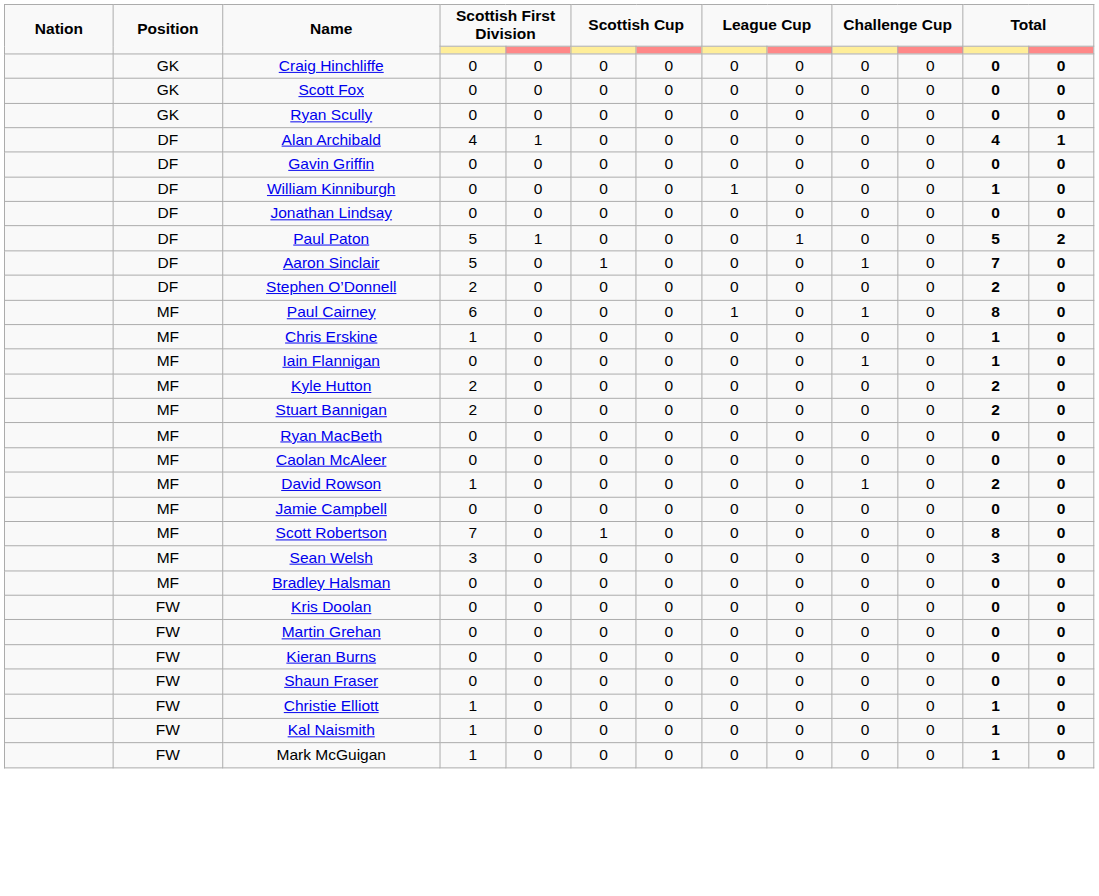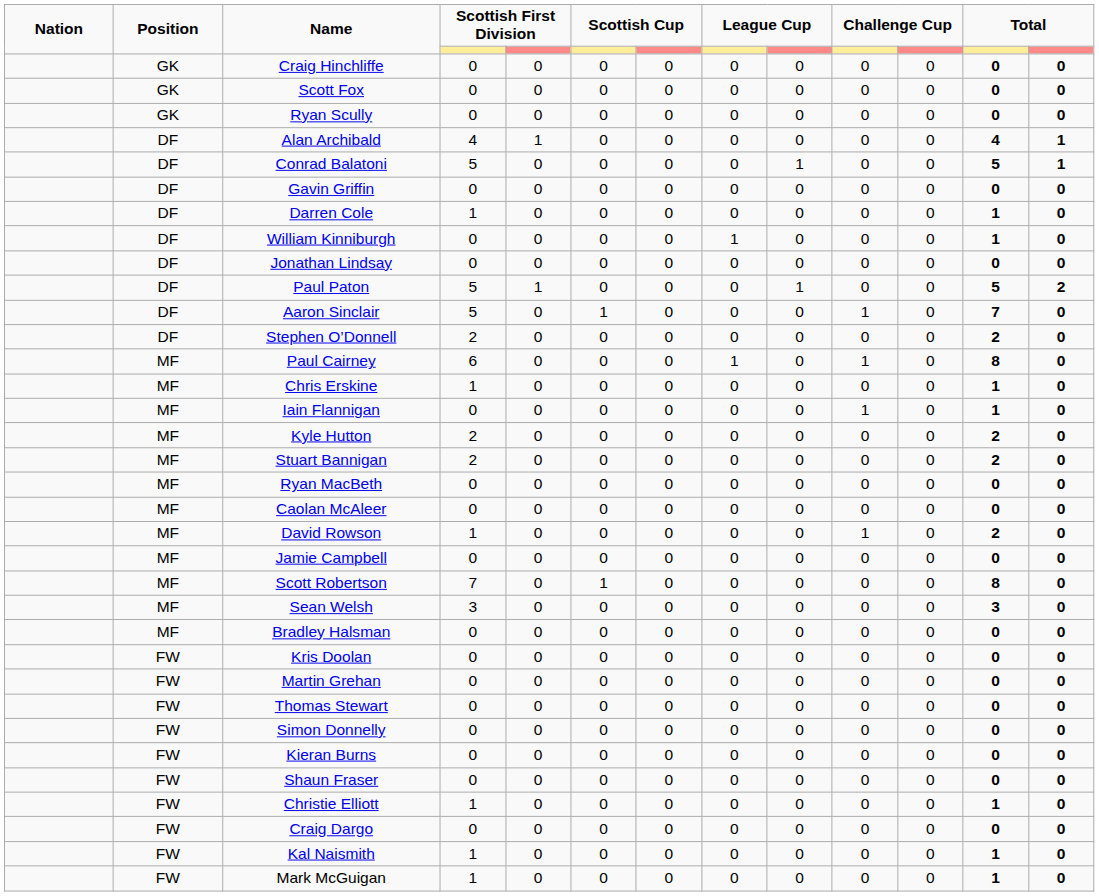 <table class="wikitable" style="font-size: 100%; text-align: center;">
 <tr>
 <td rowspan="2" width="10%" align="center"><strong>Nation</strong></td>
 <td rowspan="2" width="10%" align="center"><strong>Position</strong></td>
 <td rowspan="2" width="20%" align="center"><strong>Name</strong></td>
 <td colspan="2" align="center"><strong>Scottish First Division</strong></td>
 <td colspan="2" align="center"><strong>Scottish Cup</strong></td>
 <td colspan="2" align="center"><strong>League Cup</strong></td>
 <td colspan="2" align="center"><strong>Challenge Cup</strong></td>
 <td colspan="2" align="center"><strong>Total </strong></td>
 </tr>
 <tr>
 <th width=60 style="background: #FFEE99"></th>
 <th width=60 style="background: #FF8888"></th>
 <th width=60 style="background: #FFEE99"></th>
 <th width=60 style="background: #FF8888"></th>
 <th width=60 style="background: #FFEE99"></th>
 <th width=60 style="background: #FF8888"></th>
 <th width=60 style="background: #FFEE99"></th>
 <th width=60 style="background: #FF8888"></th>
 <th width=60 style="background: #FFEE99"></th>
 <th width=60 style="background: #FF8888"></th>
 </tr>
 <tr>
 <td></td>
 <td>GK</td>
 <td><a href='#'>Craig Hinchliffe</a></td>
 <td>0</td>
 <td>0</td>
 <td>0</td>
 <td>0</td>
 <td>0</td>
 <td>0</td>
 <td>0</td>
 <td>0</td>
 <td><strong>0</strong></td>
 <td><strong>0</strong></td>
 </tr>
 <tr>
 <td></td>
 <td>GK</td>
 <td><a href='#'>Scott Fox</a></td>
 <td>0</td>
 <td>0</td>
 <td>0</td>
 <td>0</td>
 <td>0</td>
 <td>0</td>
 <td>0</td>
 <td>0</td>
 <td><strong>0</strong></td>
 <td><strong>0</strong></td>
 </tr>
 <tr>
 <td></td>
 <td>GK</td>
 <td><a href='#'>Ryan Scully</a></td>
 <td>0</td>
 <td>0</td>
 <td>0</td>
 <td>0</td>
 <td>0</td>
 <td>0</td>
 <td>0</td>
 <td>0</td>
 <td><strong>0</strong></td>
 <td><strong>0</strong></td>
 </tr>
 <tr>
 <td></td>
 <td>DF</td>
 <td><a href='#'>Alan Archibald</a></td>
 <td>4</td>
 <td>1</td>
 <td>0</td>
 <td>0</td>
 <td>0</td>
 <td>0</td>
 <td>0</td>
 <td>0</td>
 <td><strong>4</strong></td>
 <td><strong>1</strong></td>
 </tr>
 <tr>
 <td></td>
 <td>DF</td>
+<td><a href='#'>Conrad Balatoni</a></td>
+<td>5</td>
+<td>0</td>
+<td>0</td>
+<td>0</td>
+<td>0</td>
+<td>1</td>
+<td>0</td>
+<td>0</td>
+<td><strong>5</strong></td>
+<td><strong>1</strong></td>
+</tr>
+<tr>
+<td></td>
+<td>DF</td>
 <td><a href='#'>Gavin Griffin</a></td>
 <td>0</td>
 <td>0</td>
 <td>0</td>
 <td>0</td>
 <td>0</td>
 <td>0</td>
 <td>0</td>
 <td>0</td>
 <td><strong>0</strong></td>
+<td><strong>0</strong></td>
+</tr>
+<tr>
+<td></td>
+<td>DF</td>
+<td><a href='#'>Darren Cole</a></td>
+<td>1</td>
+<td>0</td>
+<td>0</td>
+<td>0</td>
+<td>0</td>
+<td>0</td>
+<td>0</td>
+<td>0</td>
+<td><strong>1</strong></td>
 <td><strong>0</strong></td>
 </tr>
 <tr>
 <td></td>
 <td>DF</td>
 <td><a href='#'>William Kinniburgh</a></td>
 <td>0</td>
 <td>0</td>
 <td>0</td>
 <td>0</td>
 <td>1</td>
 <td>0</td>
 <td>0</td>
 <td>0</td>
 <td><strong>1</strong></td>
 <td><strong>0</strong></td>
 </tr>
 <tr>
 <td></td>
 <td>DF</td>
 <td><a href='#'>Jonathan Lindsay</a></td>
 <td>0</td>
 <td>0</td>
 <td>0</td>
 <td>0</td>
 <td>0</td>
 <td>0</td>
 <td>0</td>
 <td>0</td>
 <td><strong>0</strong></td>
 <td><strong>0</strong></td>
 </tr>
 <tr>
 <td></td>
 <td>DF</td>
 <td><a href='#'>Paul Paton</a></td>
 <td>5</td>
 <td>1</td>
 <td>0</td>
 <td>0</td>
 <td>0</td>
 <td>1</td>
 <td>0</td>
 <td>0</td>
 <td><strong>5</strong></td>
 <td><strong>2</strong></td>
 </tr>
 <tr>
 <td></td>
 <td>DF</td>
 <td><a href='#'>Aaron Sinclair</a></td>
 <td>5</td>
 <td>0</td>
 <td>1</td>
 <td>0</td>
 <td>0</td>
 <td>0</td>
 <td>1</td>
 <td>0</td>
 <td><strong>7</strong></td>
 <td><strong>0</strong></td>
 </tr>
 <tr>
 <td></td>
 <td>DF</td>
 <td><a href='#'>Stephen O’Donnell</a></td>
 <td>2</td>
 <td>0</td>
 <td>0</td>
 <td>0</td>
 <td>0</td>
 <td>0</td>
 <td>0</td>
 <td>0</td>
 <td><strong>2</strong></td>
 <td><strong>0</strong></td>
 </tr>
 <tr>
 <td></td>
 <td>MF</td>
 <td><a href='#'>Paul Cairney</a></td>
 <td>6</td>
 <td>0</td>
 <td>0</td>
 <td>0</td>
 <td>1</td>
 <td>0</td>
 <td>1</td>
 <td>0</td>
 <td><strong>8</strong></td>
 <td><strong>0</strong></td>
 </tr>
 <tr>
 <td></td>
 <td>MF</td>
 <td><a href='#'>Chris Erskine</a></td>
 <td>1</td>
 <td>0</td>
 <td>0</td>
 <td>0</td>
 <td>0</td>
 <td>0</td>
 <td>0</td>
 <td>0</td>
 <td><strong>1</strong></td>
 <td><strong>0</strong></td>
 </tr>
 <tr>
 <td></td>
 <td>MF</td>
 <td><a href='#'>Iain Flannigan</a></td>
 <td>0</td>
 <td>0</td>
 <td>0</td>
 <td>0</td>
 <td>0</td>
 <td>0</td>
 <td>1</td>
 <td>0</td>
 <td><strong>1</strong></td>
 <td><strong>0</strong></td>
 </tr>
 <tr>
 <td></td>
 <td>MF</td>
 <td><a href='#'>Kyle Hutton</a></td>
 <td>2</td>
 <td>0</td>
 <td>0</td>
 <td>0</td>
 <td>0</td>
 <td>0</td>
 <td>0</td>
 <td>0</td>
 <td><strong>2</strong></td>
 <td><strong>0</strong></td>
 </tr>
 <tr>
 <td></td>
 <td>MF</td>
 <td><a href='#'>Stuart Bannigan</a></td>
 <td>2</td>
 <td>0</td>
 <td>0</td>
 <td>0</td>
 <td>0</td>
 <td>0</td>
 <td>0</td>
 <td>0</td>
 <td><strong>2</strong></td>
 <td><strong>0</strong></td>
 </tr>
 <tr>
 <td></td>
 <td>MF</td>
 <td><a href='#'>Ryan MacBeth</a></td>
 <td>0</td>
 <td>0</td>
 <td>0</td>
 <td>0</td>
 <td>0</td>
 <td>0</td>
 <td>0</td>
 <td>0</td>
 <td><strong>0</strong></td>
 <td><strong>0</strong></td>
 </tr>
 <tr>
 <td></td>
 <td>MF</td>
 <td><a href='#'>Caolan McAleer</a></td>
 <td>0</td>
 <td>0</td>
 <td>0</td>
 <td>0</td>
 <td>0</td>
 <td>0</td>
 <td>0</td>
 <td>0</td>
 <td><strong>0</strong></td>
 <td><strong>0</strong></td>
 </tr>
 <tr>
 <td></td>
 <td>MF</td>
 <td><a href='#'>David Rowson</a></td>
 <td>1</td>
 <td>0</td>
 <td>0</td>
 <td>0</td>
 <td>0</td>
 <td>0</td>
 <td>1</td>
 <td>0</td>
 <td><strong>2</strong></td>
 <td><strong>0</strong></td>
 </tr>
 <tr>
 <td></td>
 <td>MF</td>
 <td><a href='#'>Jamie Campbell</a></td>
 <td>0</td>
 <td>0</td>
 <td>0</td>
 <td>0</td>
 <td>0</td>
 <td>0</td>
 <td>0</td>
 <td>0</td>
 <td><strong>0</strong></td>
 <td><strong>0</strong></td>
 </tr>
 <tr>
 <td></td>
 <td>MF</td>
 <td><a href='#'>Scott Robertson</a></td>
 <td>7</td>
 <td>0</td>
 <td>1</td>
 <td>0</td>
 <td>0</td>
 <td>0</td>
 <td>0</td>
 <td>0</td>
 <td><strong>8</strong></td>
 <td><strong>0</strong></td>
 </tr>
 <tr>
 <td></td>
 <td>MF</td>
 <td><a href='#'>Sean Welsh</a></td>
 <td>3</td>
 <td>0</td>
 <td>0</td>
 <td>0</td>
 <td>0</td>
 <td>0</td>
 <td>0</td>
 <td>0</td>
 <td><strong>3</strong></td>
 <td><strong>0</strong></td>
 </tr>
 <tr>
 <td></td>
 <td>MF</td>
 <td><a href='#'>Bradley Halsman</a></td>
 <td>0</td>
 <td>0</td>
 <td>0</td>
 <td>0</td>
 <td>0</td>
 <td>0</td>
 <td>0</td>
 <td>0</td>
 <td><strong>0</strong></td>
 <td><strong>0</strong></td>
 </tr>
 <tr>
 <td></td>
 <td>FW</td>
 <td><a href='#'>Kris Doolan</a></td>
 <td>0</td>
 <td>0</td>
 <td>0</td>
 <td>0</td>
 <td>0</td>
 <td>0</td>
 <td>0</td>
 <td>0</td>
 <td><strong>0</strong></td>
 <td><strong>0</strong></td>
 </tr>
 <tr>
 <td></td>
 <td>FW</td>
 <td><a href='#'>Martin Grehan</a></td>
 <td>0</td>
 <td>0</td>
 <td>0</td>
 <td>0</td>
 <td>0</td>
 <td>0</td>
 <td>0</td>
 <td>0</td>
 <td><strong>0</strong></td>
 <td><strong>0</strong></td>
 </tr>
 <tr>
 <td></td>
 <td>FW</td>
+<td><a href='#'>Thomas Stewart</a></td>
+<td>0</td>
+<td>0</td>
+<td>0</td>
+<td>0</td>
+<td>0</td>
+<td>0</td>
+<td>0</td>
+<td>0</td>
+<td><strong>0</strong></td>
+<td><strong>0</strong></td>
+</tr>
+<tr>
+<td></td>
+<td>FW</td>
+<td><a href='#'>Simon Donnelly</a></td>
+<td>0</td>
+<td>0</td>
+<td>0</td>
+<td>0</td>
+<td>0</td>
+<td>0</td>
+<td>0</td>
+<td>0</td>
+<td><strong>0</strong></td>
+<td><strong>0</strong></td>
+</tr>
+<tr>
+<td></td>
+<td>FW</td>
 <td><a href='#'>Kieran Burns</a></td>
 <td>0</td>
 <td>0</td>
 <td>0</td>
 <td>0</td>
 <td>0</td>
 <td>0</td>
 <td>0</td>
 <td>0</td>
 <td><strong>0</strong></td>
 <td><strong>0</strong></td>
 </tr>
 <tr>
 <td></td>
 <td>FW</td>
 <td><a href='#'>Shaun Fraser</a></td>
 <td>0</td>
 <td>0</td>
 <td>0</td>
 <td>0</td>
 <td>0</td>
 <td>0</td>
 <td>0</td>
 <td>0</td>
 <td><strong>0</strong></td>
 <td><strong>0</strong></td>
 </tr>
 <tr>
 <td></td>
 <td>FW</td>
 <td><a href='#'>Christie Elliott</a></td>
 <td>1</td>
 <td>0</td>
 <td>0</td>
 <td>0</td>
 <td>0</td>
 <td>0</td>
 <td>0</td>
 <td>0</td>
 <td><strong>1</strong></td>
 <td><strong>0</strong></td>
 </tr>
 <tr>
 <td></td>
 <td>FW</td>
+<td><a href='#'>Craig Dargo</a></td>
+<td>0</td>
+<td>0</td>
+<td>0</td>
+<td>0</td>
+<td>0</td>
+<td>0</td>
+<td>0</td>
+<td>0</td>
+<td><strong>0</strong></td>
+<td><strong>0</strong></td>
+</tr>
+<tr>
+<td></td>
+<td>FW</td>
 <td><a href='#'>Kal Naismith</a></td>
 <td>1</td>
 <td>0</td>
 <td>0</td>
 <td>0</td>
 <td>0</td>
 <td>0</td>
 <td>0</td>
 <td>0</td>
 <td><strong>1</strong></td>
 <td><strong>0</strong></td>
 </tr>
 <tr>
 <td></td>
 <td>FW</td>
 <td>Mark McGuigan</td>
 <td>1</td>
 <td>0</td>
 <td>0</td>
 <td>0</td>
 <td>0</td>
 <td>0</td>
 <td>0</td>
 <td>0</td>
 <td><strong>1</strong></td>
 <td><strong>0</strong></td>
 </tr>
 </table>
